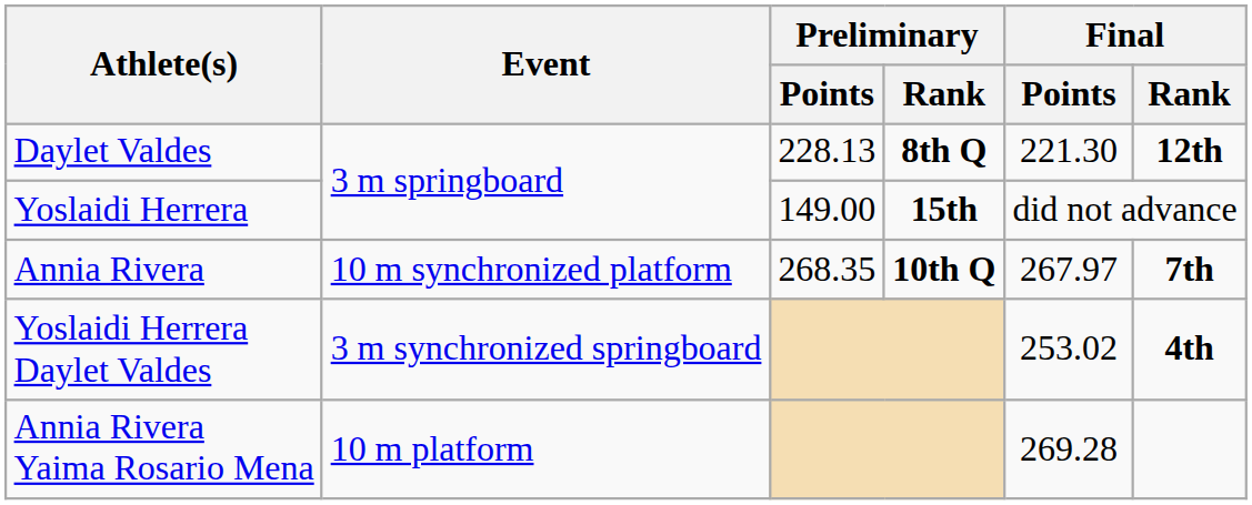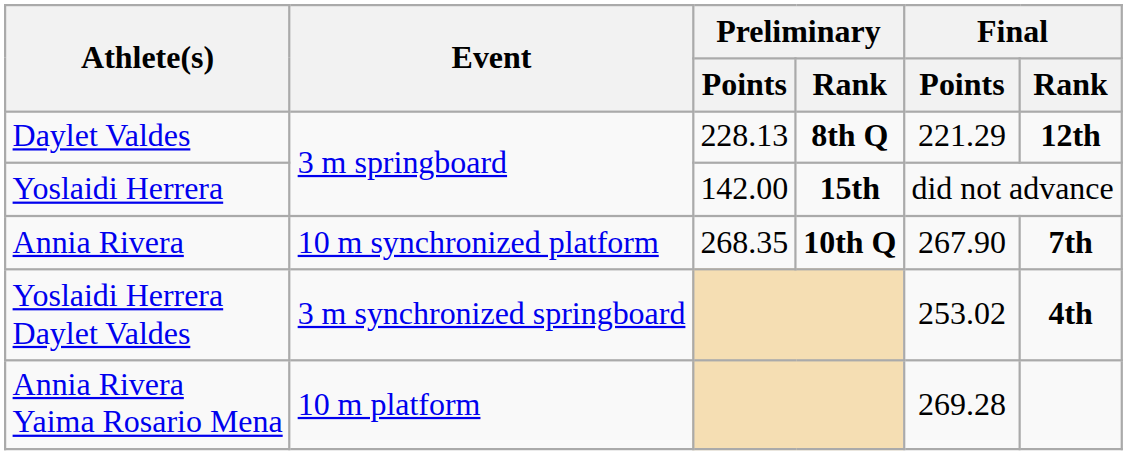 <table class=wikitable style="font-size:90%">
 <tr>
 <th rowspan="2">Athlete(s)</th>
 <th rowspan="2">Event</th>
 <th colspan="2">Preliminary</th>
 <th colspan="2">Final</th>
 </tr>
 <tr>
 <th>Points</th>
 <th>Rank</th>
 <th>Points</th>
 <th>Rank</th>
 </tr>
 <tr>
 <td><a href='#'>Daylet Valdes</a></td>
 <td rowspan=2><a href='#'>3 m springboard</a></td>
 <td align=center>228.13</td>
 <td align=center><strong>8th Q</strong></td>
-<td align=center>221.30</td>
+<td align=center>221.29</td>
 <td align=center><strong>12th</strong></td>
 </tr>
 <tr>
 <td><a href='#'>Yoslaidi Herrera</a></td>
-<td align=center>149.00</td>
+<td align=center>142.00</td>
 <td align=center><strong>15th</strong></td>
 <td align=center colspan=2>did not advance</td>
 </tr>
 <tr>
 <td><a href='#'>Annia Rivera</a></td>
 <td><a href='#'>10 m synchronized platform</a></td>
 <td align=center>268.35</td>
 <td align=center><strong>10th Q</strong></td>
-<td align=center>267.97</td>
+<td align=center>267.90</td>
 <td align=center><strong>7th</strong></td>
 </tr>
 <tr>
 <td><a href='#'>Yoslaidi Herrera</a><br><a href='#'>Daylet Valdes</a></td>
 <td><a href='#'>3 m synchronized springboard</a></td>
 <td colspan=2 bgcolor=wheat></td>
 <td align=center>253.02</td>
 <td align=center><strong>4th</strong></td>
 </tr>
 <tr>
 <td><a href='#'>Annia Rivera</a><br><a href='#'>Yaima Rosario Mena</a></td>
 <td><a href='#'>10 m platform</a></td>
 <td colspan=2 bgcolor=wheat></td>
 <td align=center>269.28</td>
 <td align=center></td>
 </tr>
 </table>
